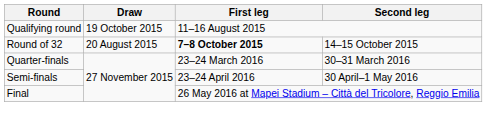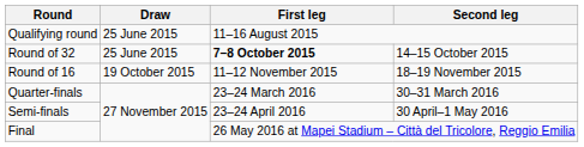 <table class="wikitable">
 <tr>
 <th>Round</th>
 <th>Draw</th>
 <th>First leg</th>
 <th>Second leg</th>
 </tr>
 <tr>
 <td>Qualifying round</td>
-<td>19 October 2015</td>
+<td>25 June 2015</td>
 <td colspan=2>11–16 August 2015</td>
 </tr>
 <tr>
 <td>Round of 32</td>
-<td>20 August 2015</td>
+<td>25 June 2015</td>
 <td><strong>7–8 October 2015</strong></td>
 <td>14–15 October 2015</td>
+</tr>
+<tr>
+<td>Round of 16</td>
+<td>19 October 2015</td>
+<td>11–12 November 2015</td>
+<td>18–19 November 2015</td>
 </tr>
 <tr>
 <td>Quarter-finals</td>
 <td rowspan=3>27 November 2015</td>
 <td>23–24 March 2016</td>
 <td>30–31 March 2016</td>
 </tr>
 <tr>
 <td>Semi-finals</td>
 <td>23–24 April 2016</td>
 <td>30 April–1 May 2016</td>
 </tr>
 <tr>
 <td>Final</td>
 <td colspan=2>26 May 2016 at <a href='#'>Mapei Stadium – Città del Tricolore</a>, <a href='#'>Reggio Emilia</a></td>
 </tr>
 </table>
